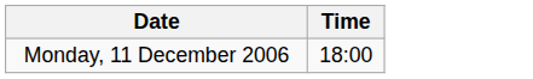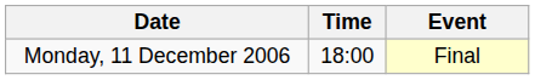 <table class = "wikitable" style="text-align:center;">
 <tr>
 <th width=220>Date</th>
 <th width=50>Time</th>
+<th width=100>Event</th>
 </tr>
 <tr>
 <td>Monday, 11 December 2006</td>
 <td>18:00</td>
+<td bgcolor=ffffcc>Final</td>
 </tr>
 </table>
